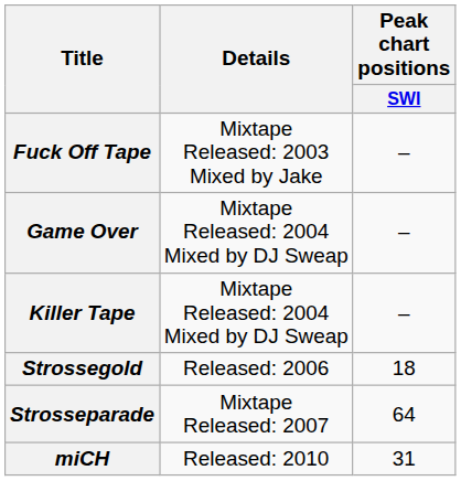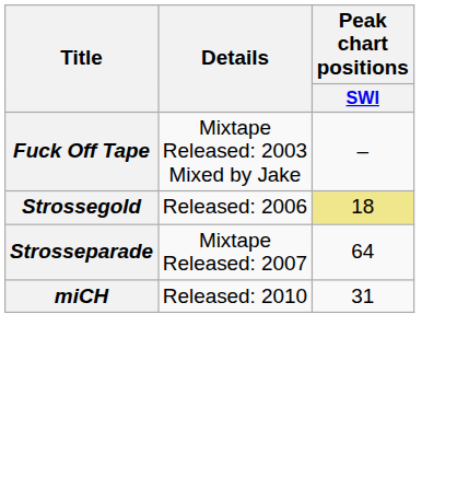 <table class="wikitable plainrowheaders" style="text-align:center;">
 <tr>
 <th scope="col" rowspan="2">Title</th>
 <th scope="col" rowspan="2">Details</th>
 <th scope="col" colspan="1">Peak chart positions</th>
 </tr>
 <tr>
 <th scope="col" style="width:2.75em;font-size:85%;"><a href='#'>SWI</a><br></th>
 </tr>
 <tr>
 <th scope="row"><em>Fuck Off Tape</em></th>
 <td>Mixtape<br>Released: 2003<br>Mixed by Jake</td>
 <td>–</td>
 </tr>
 <tr>
-<th scope="row"><em>Game Over</em></th>
-<td>Mixtape<br>Released: 2004<br>Mixed by DJ Sweap</td>
-<td>–</td>
-</tr>
-<tr>
-<th scope="row"><em>Killer Tape</em></th>
-<td>Mixtape<br>Released: 2004<br>Mixed by DJ Sweap</td>
-<td>–</td>
-</tr>
-<tr>
 <th scope="row"><em>Strossegold</em></th>
 <td>Released: 2006</td>
-<td>18</td>
+<td style="background: khaki;">18</td>
 </tr>
 <tr>
 <th scope="row"><em>Strosseparade</em></th>
 <td>Mixtape<br>Released: 2007</td>
 <td>64</td>
 </tr>
 <tr>
 <th scope="row"><em>miCH</em></th>
 <td>Released: 2010</td>
 <td>31</td>
 </tr>
 </table>
